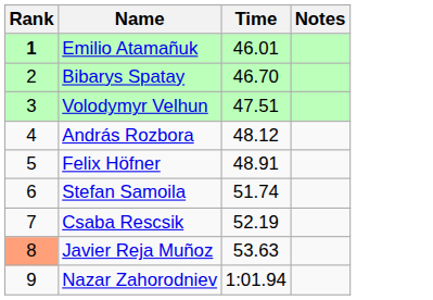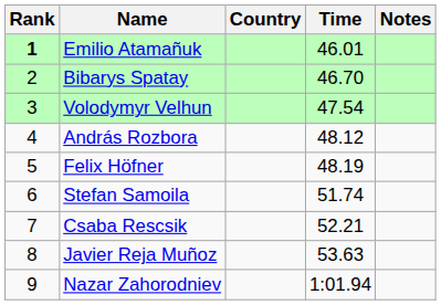 <table class="wikitable" style="text-align:center">
 <tr>
 <th>Rank</th>
 <th>Name</th>
+<th>Country</th>
 <th>Time</th>
 <th>Notes</th>
 </tr>
 <tr bgcolor=bbffbb>
 <td><strong>1</strong></td>
 <td align="left"><a href='#'>Emilio Atamañuk</a></td>
+<td align="left"></td>
 <td>46.01</td>
 <td></td>
 </tr>
 <tr bgcolor=bbffbb>
 <td>2</td>
 <td align="left"><a href='#'>Bibarys Spatay</a></td>
+<td align="left"></td>
 <td>46.70</td>
 <td></td>
 </tr>
 <tr bgcolor=bbffbb>
 <td>3</td>
 <td align="left"><a href='#'>Volodymyr Velhun</a></td>
-<td>47.51</td>
+<td align="left"></td>
+<td>47.54</td>
 <td></td>
 </tr>
 <tr>
 <td>4</td>
 <td align="left"><a href='#'>András Rozbora</a></td>
+<td align="left"></td>
 <td>48.12</td>
 <td></td>
 </tr>
 <tr>
 <td>5</td>
 <td align="left"><a href='#'>Felix Höfner</a></td>
-<td>48.91</td>
+<td align="left"></td>
+<td>48.19</td>
 <td></td>
 </tr>
 <tr>
 <td>6</td>
 <td align="left"><a href='#'>Stefan Samoila</a></td>
+<td align="left"></td>
 <td>51.74</td>
 <td></td>
 </tr>
 <tr>
 <td>7</td>
 <td align="left"><a href='#'>Csaba Rescsik</a></td>
-<td>52.19</td>
+<td align="left"></td>
+<td>52.21</td>
 <td></td>
 </tr>
 <tr>
-<td style="background: lightsalmon;">8</td>
+<td>8</td>
 <td align="left"><a href='#'>Javier Reja Muñoz</a></td>
+<td align="left"></td>
 <td>53.63</td>
 <td></td>
 </tr>
 <tr>
 <td>9</td>
 <td align="left"><a href='#'>Nazar Zahorodniev</a></td>
+<td align="left"></td>
 <td>1:01.94</td>
 <td></td>
 </tr>
 </table>
